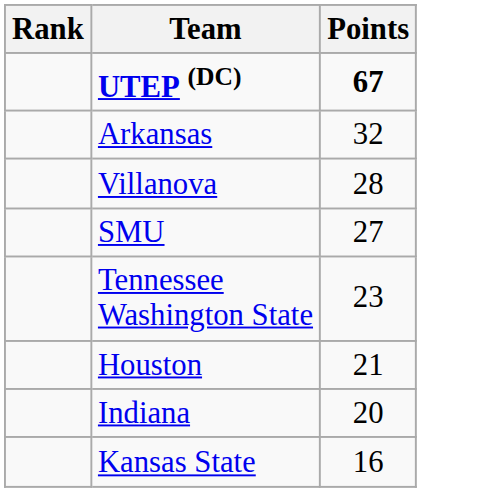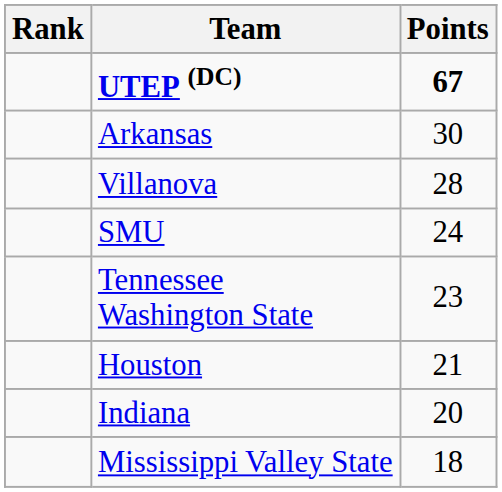 <table class="wikitable sortable" style="text-align:center">
 <tr>
 <th>Rank</th>
 <th>Team</th>
 <th>Points</th>
 </tr>
 <tr>
 <td></td>
 <td align="left"><strong><a href='#'>UTEP</a></strong> <sup><strong>(DC)</strong></sup></td>
 <td><strong>67</strong></td>
 </tr>
 <tr>
 <td></td>
 <td align="left"><a href='#'>Arkansas</a></td>
-<td>32</td>
+<td>30</td>
 </tr>
 <tr>
 <td></td>
 <td align="left"><a href='#'>Villanova</a></td>
 <td>28</td>
 </tr>
 <tr>
 <td></td>
 <td align="left"><a href='#'>SMU</a></td>
-<td>27</td>
+<td>24</td>
 </tr>
 <tr>
 <td></td>
 <td align="left"><a href='#'>Tennessee</a><br><a href='#'>Washington State</a></td>
 <td>23</td>
 </tr>
 <tr>
 <td></td>
 <td align="left"><a href='#'>Houston</a></td>
 <td>21</td>
 </tr>
 <tr>
 <td></td>
 <td align="left"><a href='#'>Indiana</a></td>
 <td>20</td>
 </tr>
 <tr>
 <td></td>
-<td align="left"><a href='#'>Kansas State</a></td>
-<td>16</td>
+<td align="left"><a href='#'>Mississippi Valley State</a></td>
+<td>18</td>
 </tr>
 </table>
